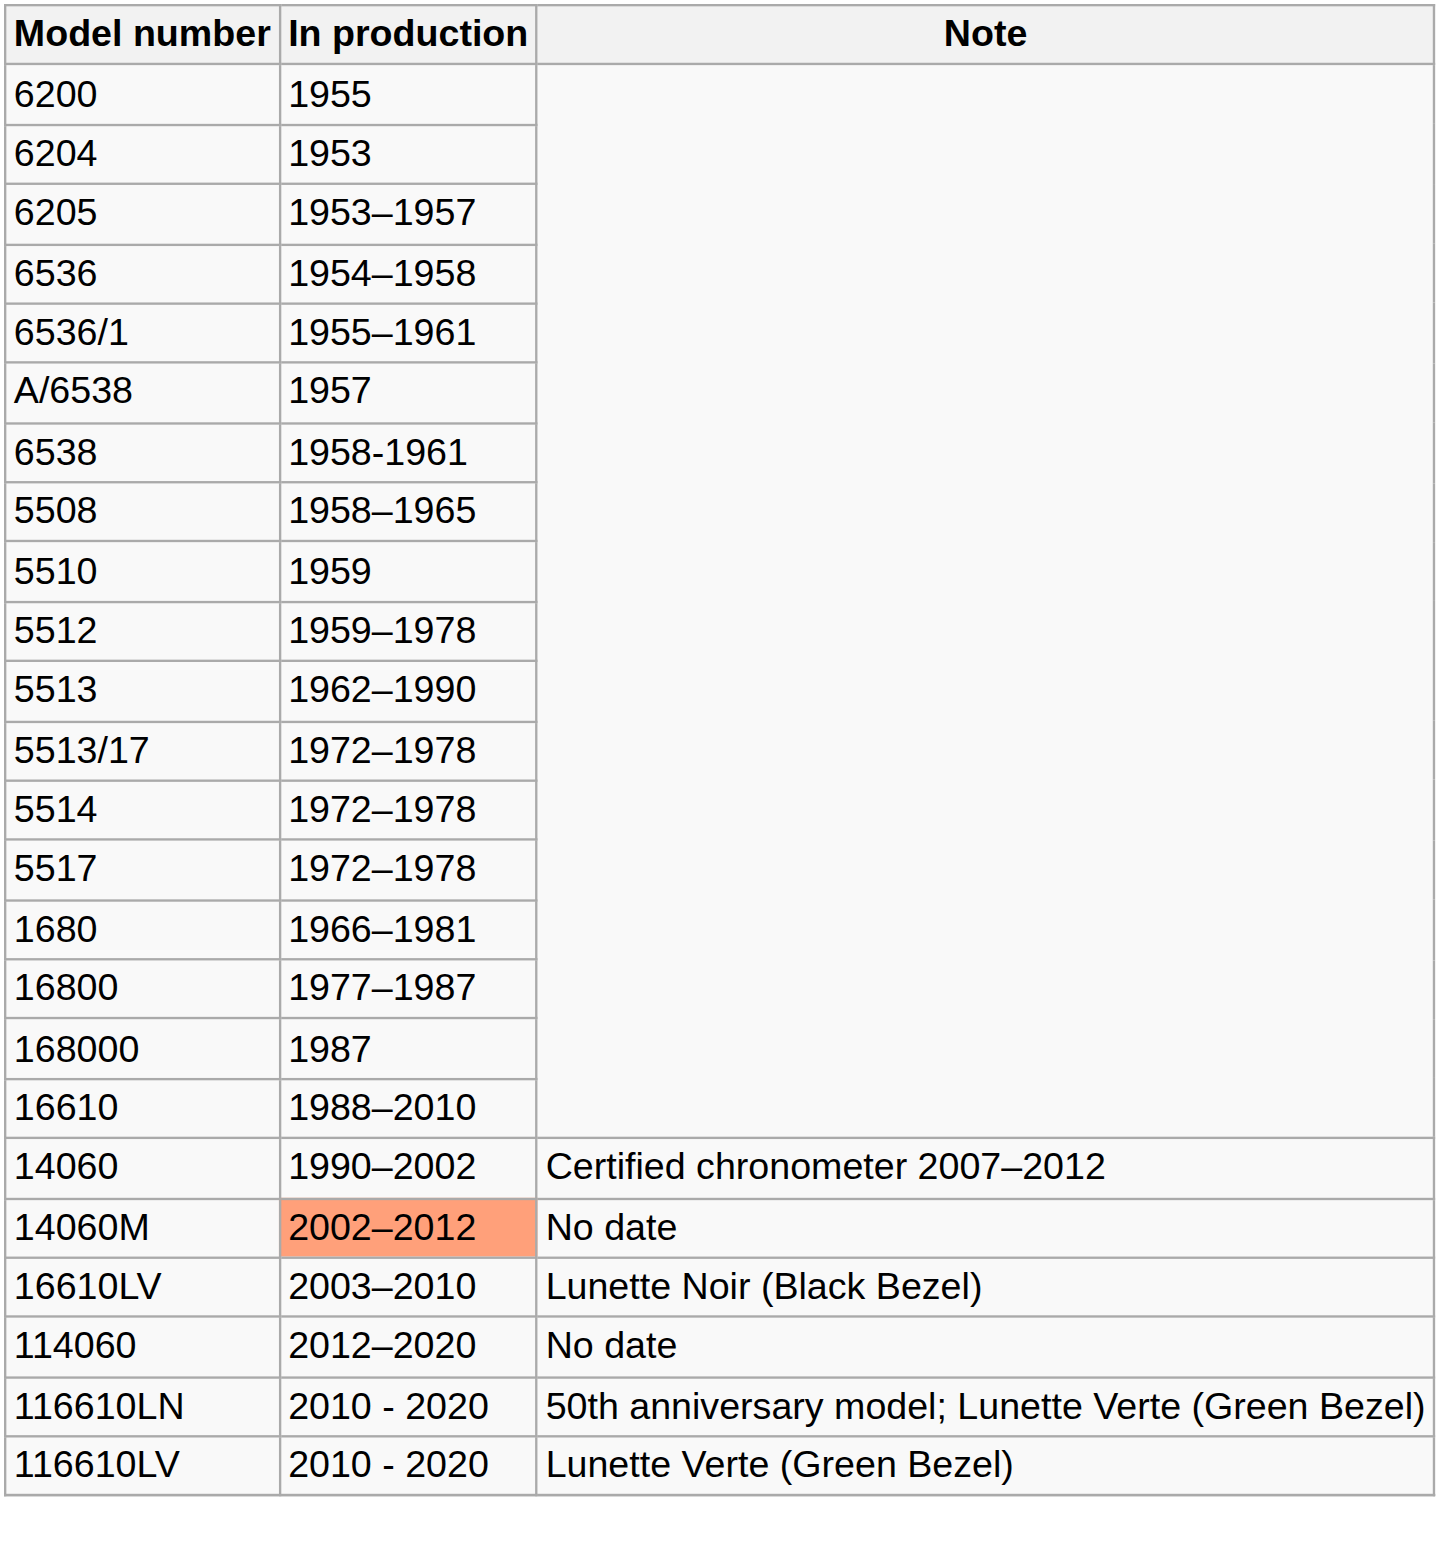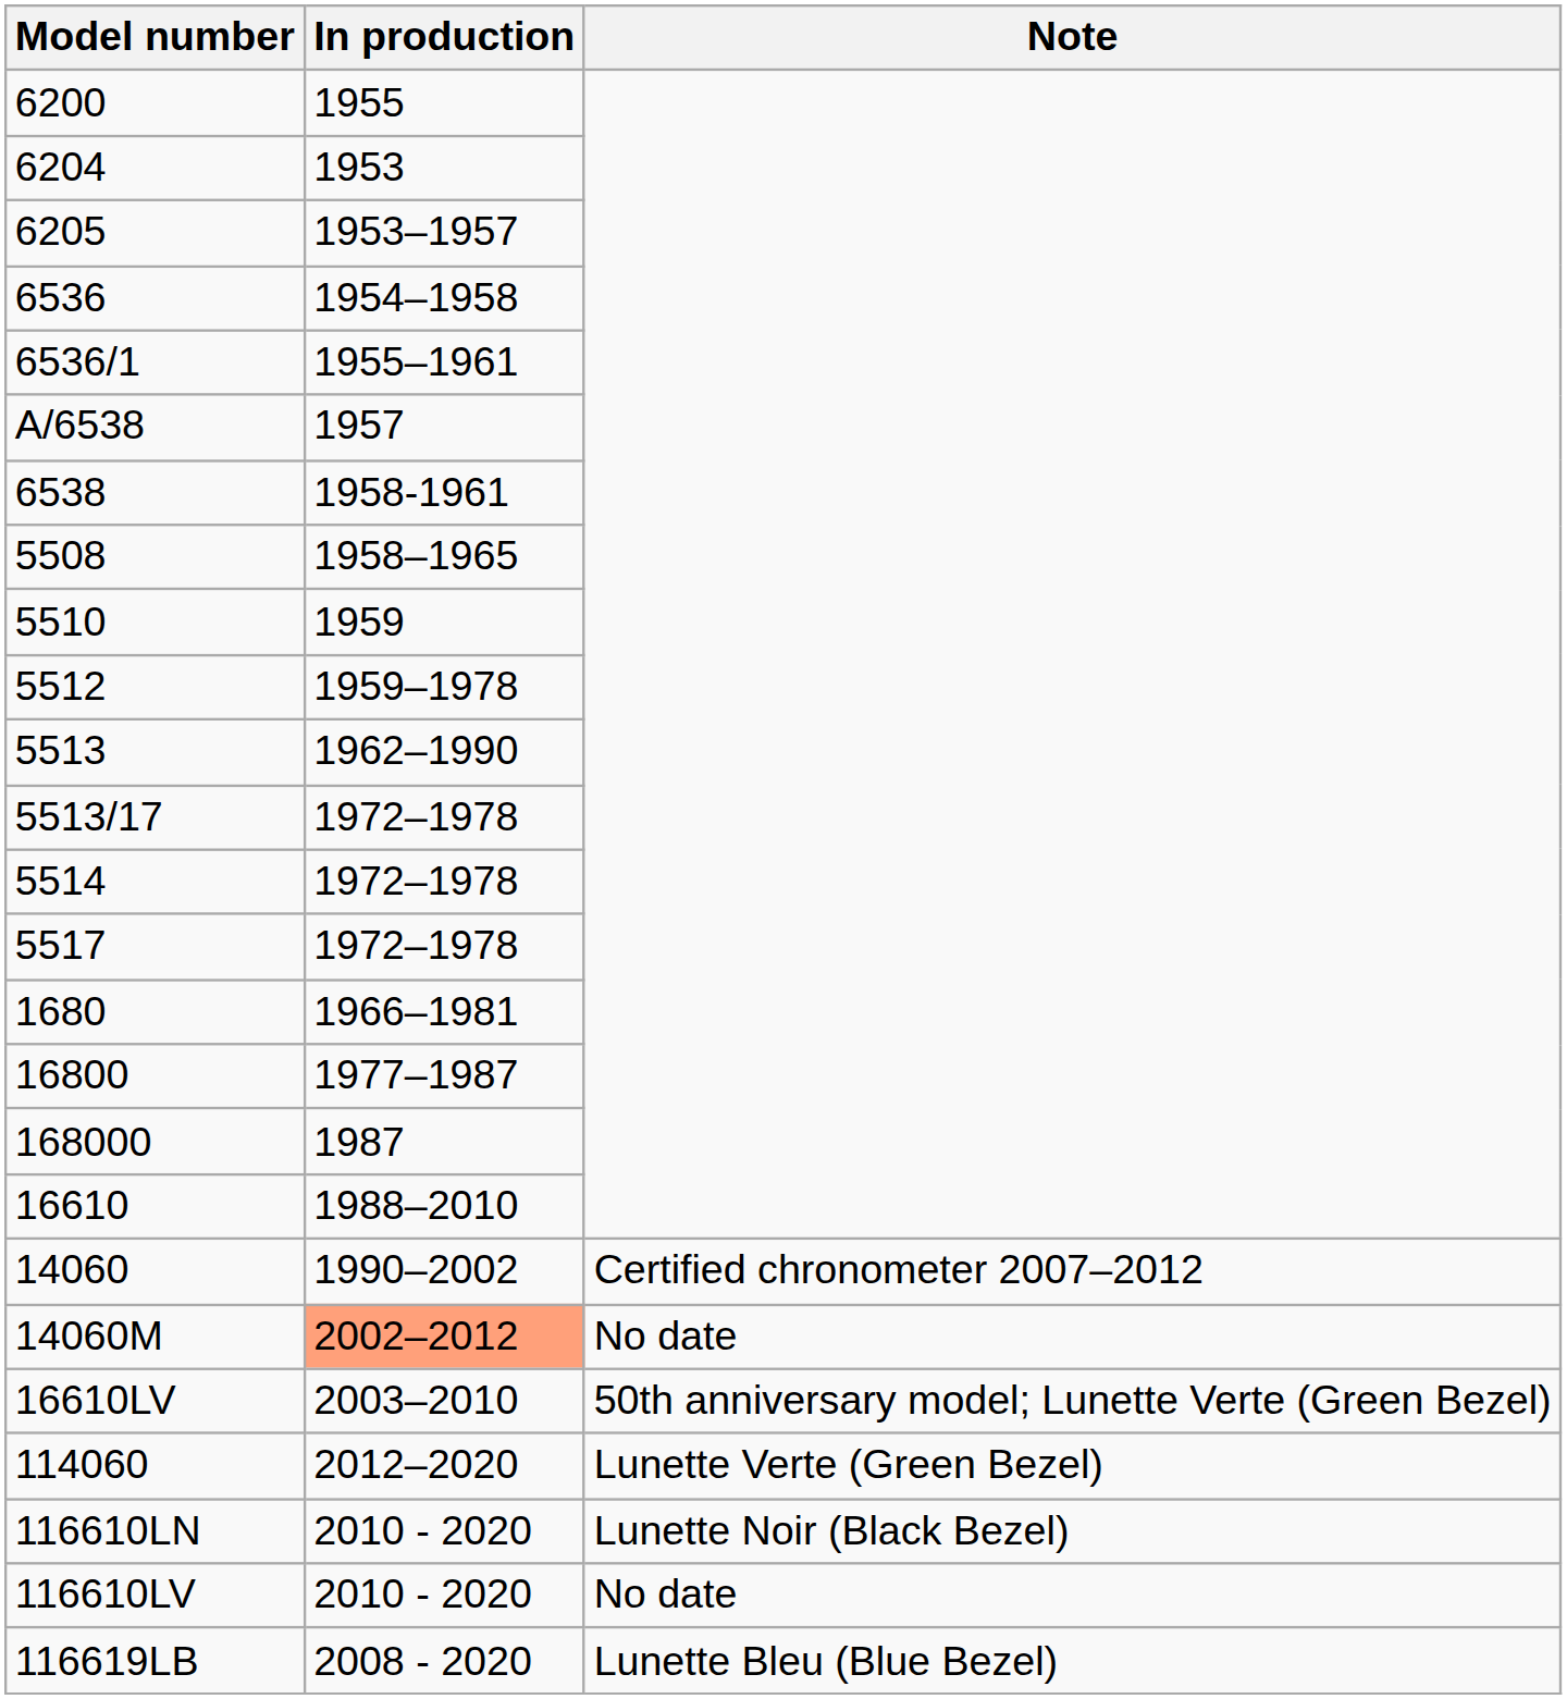 <table class="wikitable">
 <tr>
 <th>Model number</th>
 <th>In production</th>
 <th>Note</th>
 </tr>
 <tr>
 <td>6200</td>
 <td>1955</td>
 </tr>
 <tr>
 <td>6204</td>
 <td>1953</td>
 </tr>
 <tr>
 <td>6205</td>
 <td>1953–1957</td>
 </tr>
 <tr>
 <td>6536</td>
 <td>1954–1958</td>
 </tr>
 <tr>
 <td>6536/1</td>
 <td>1955–1961</td>
 </tr>
 <tr>
 <td>A/6538</td>
 <td>1957</td>
 </tr>
 <tr>
 <td>6538</td>
 <td>1958-1961</td>
 </tr>
 <tr>
 <td>5508</td>
 <td>1958–1965</td>
 </tr>
 <tr>
 <td>5510</td>
 <td>1959</td>
 </tr>
 <tr>
 <td>5512</td>
 <td>1959–1978</td>
 </tr>
 <tr>
 <td>5513</td>
 <td>1962–1990</td>
 </tr>
 <tr>
 <td>5513/17</td>
 <td>1972–1978</td>
 </tr>
 <tr>
 <td>5514</td>
 <td>1972–1978</td>
 </tr>
 <tr>
 <td>5517</td>
 <td>1972–1978</td>
 </tr>
 <tr>
 <td>1680</td>
 <td>1966–1981</td>
 </tr>
 <tr>
 <td>16800</td>
 <td>1977–1987</td>
 </tr>
 <tr>
 <td>168000</td>
 <td>1987</td>
 </tr>
 <tr>
 <td>16610</td>
 <td>1988–2010</td>
 </tr>
 <tr>
 <td>14060</td>
 <td>1990–2002</td>
 <td>Certified chronometer 2007–2012</td>
 </tr>
 <tr>
 <td>14060M</td>
 <td style="background: lightsalmon;">2002–2012</td>
 <td>No date</td>
 </tr>
 <tr>
 <td>16610LV</td>
 <td>2003–2010</td>
-<td>Lunette Noir (Black Bezel)</td>
+<td>50th anniversary model; Lunette Verte (Green Bezel)</td>
 </tr>
 <tr>
 <td>114060</td>
 <td>2012–2020</td>
-<td>No date</td>
+<td>Lunette Verte (Green Bezel)</td>
 </tr>
 <tr>
 <td>116610LN</td>
 <td>2010 - 2020</td>
-<td>50th anniversary model; Lunette Verte (Green Bezel)</td>
+<td>Lunette Noir (Black Bezel)</td>
 </tr>
 <tr>
 <td>116610LV</td>
 <td>2010 - 2020</td>
-<td>Lunette Verte (Green Bezel)</td>
+<td>No date</td>
+</tr>
+<tr>
+<td>116619LB</td>
+<td>2008 - 2020</td>
+<td>Lunette Bleu (Blue Bezel)</td>
 </tr>
 <tr>
 </tr>
 </table>
